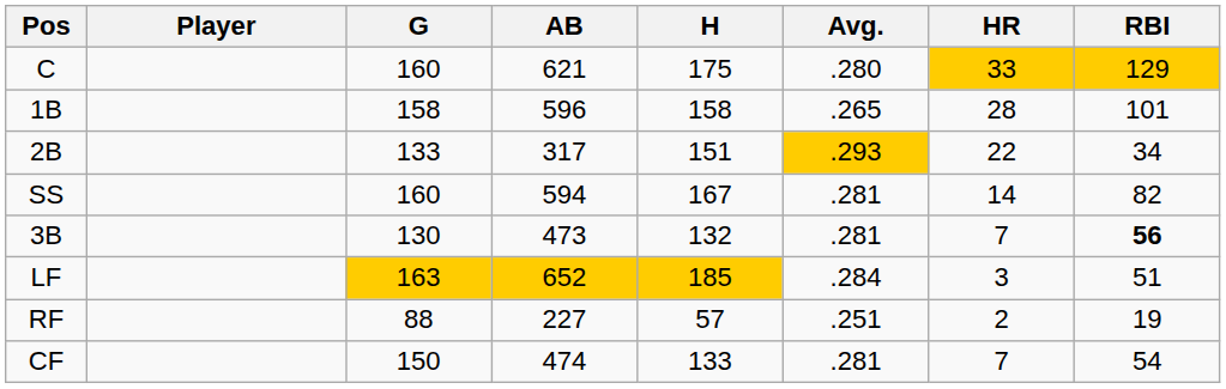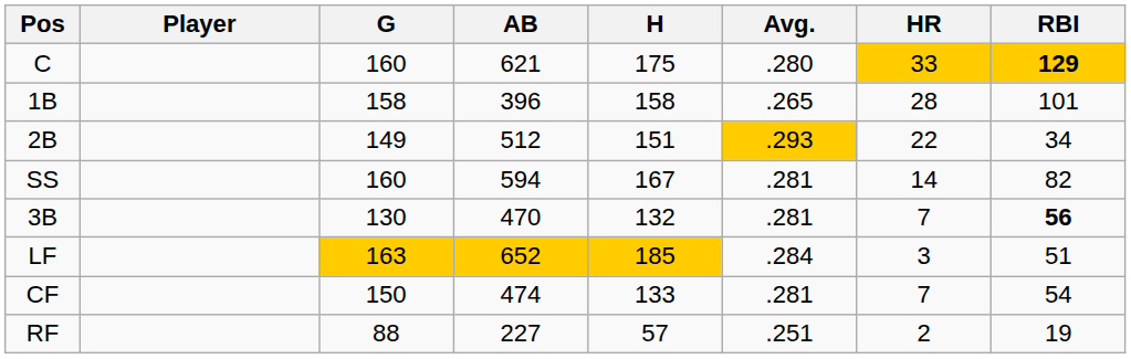 <table class="wikitable sortable">
 <tr>
 <th bgcolor="#DDDDFF" width="5%">Pos</th>
 <th bgcolor="#DDDDFF" width="16%">Player</th>
 <th bgcolor="#DDDDFF" width="9%">G</th>
 <th bgcolor="#DDDDFF" width="9%">AB</th>
 <th bgcolor="#DDDDFF" width="9%">H</th>
 <th bgcolor="#DDDDFF" width="9%">Avg.</th>
 <th bgcolor="#DDDDFF" width="9%">HR</th>
 <th bgcolor="#DDDDFF" width="9%">RBI</th>
 </tr>
 <tr align="center">
 <td>C</td>
 <td></td>
 <td>160</td>
 <td>621</td>
 <td>175</td>
 <td>.280</td>
 <td bgcolor=#ffcc00>33</td>
-<td bgcolor=#ffcc00>129</td>
+<td bgcolor=#ffcc00><strong>129</strong></td>
 </tr>
 <tr align="center">
 <td>1B</td>
 <td></td>
 <td>158</td>
-<td>596</td>
+<td>396</td>
 <td>158</td>
 <td>.265</td>
 <td>28</td>
 <td>101</td>
 </tr>
 <tr align="center">
 <td>2B</td>
 <td></td>
-<td>133</td>
-<td>317</td>
+<td>149</td>
+<td>512</td>
 <td>151</td>
 <td bgcolor=#ffcc00>.293</td>
 <td>22</td>
 <td>34</td>
 </tr>
 <tr align="center">
 <td>SS</td>
 <td></td>
 <td>160</td>
 <td>594</td>
 <td>167</td>
 <td>.281</td>
 <td>14</td>
 <td>82</td>
 </tr>
 <tr align="center">
 <td>3B</td>
 <td></td>
 <td>130</td>
-<td>473</td>
+<td>470</td>
 <td>132</td>
 <td>.281</td>
 <td>7</td>
 <td><strong>56</strong></td>
 </tr>
 <tr align="center">
 <td>LF</td>
 <td></td>
 <td bgcolor=#ffcc00>163</td>
 <td bgcolor=#ffcc00>652</td>
 <td bgcolor=#ffcc00>185</td>
 <td>.284</td>
 <td>3</td>
 <td>51</td>
 </tr>
 <tr align="center">
+<td>CF</td>
+<td></td>
+<td>150</td>
+<td>474</td>
+<td>133</td>
+<td>.281</td>
+<td>7</td>
+<td>54</td>
+</tr>
+<tr align="center">
 <td>RF</td>
 <td></td>
 <td>88</td>
 <td>227</td>
 <td>57</td>
 <td>.251</td>
 <td>2</td>
 <td>19</td>
 </tr>
-<tr align="center">
-<td>CF</td>
-<td></td>
-<td>150</td>
-<td>474</td>
-<td>133</td>
-<td>.281</td>
-<td>7</td>
-<td>54</td>
-</tr>
 </table>
